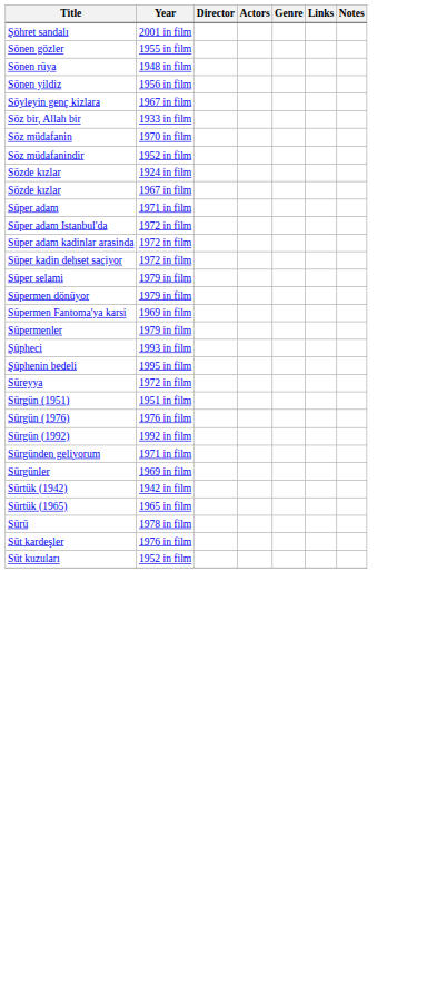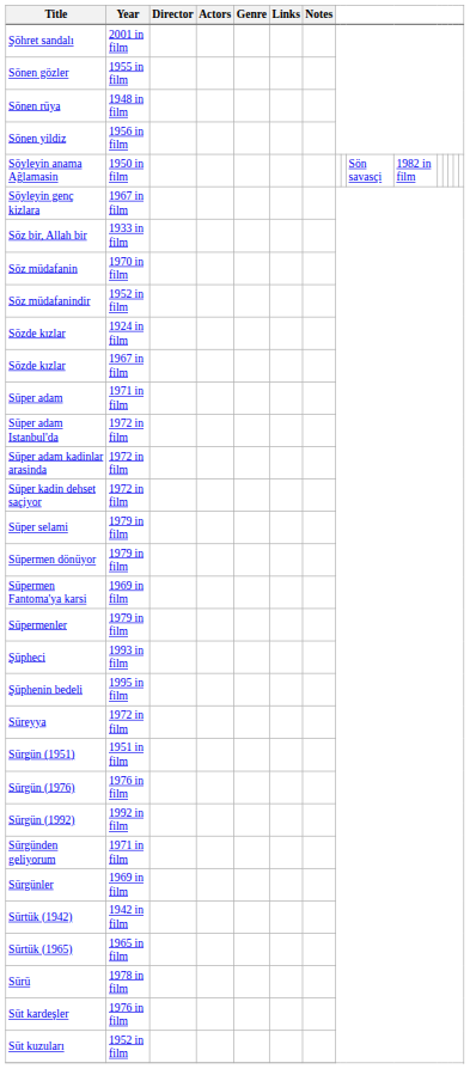 <table class="sortable wikitable" align=left border=1 cellpadding=6 cellspacing=0 style="margin: 0 0 0 1em; background: #ffffff; border: 1px #aaaaaa solid; border-collapse: collapse; text-align:left; font-size: 95%;">
 <tr style="text-align:center; background: #efefef; border-bottom:2px solid gray;">
 <th>Title</th>
 <th>Year</th>
 <th>Director</th>
 <th>Actors</th>
 <th>Genre</th>
 <th>Links</th>
 <th>Notes</th>
 </tr>
 <tr>
 <td><a href='#'>Şöhret sandalı</a></td>
 <td><a href='#'>2001 in film</a></td>
 <td></td>
 <td></td>
 <td></td>
 <td></td>
 <td></td>
 </tr>
 <tr>
 <td><a href='#'>Sönen gözler</a></td>
 <td><a href='#'>1955 in film</a></td>
 <td></td>
 <td></td>
 <td></td>
 <td></td>
 <td></td>
 </tr>
 <tr>
 <td><a href='#'>Sönen rüya</a></td>
 <td><a href='#'>1948 in film</a></td>
 <td></td>
 <td></td>
 <td></td>
 <td></td>
 <td></td>
 </tr>
 <tr>
 <td><a href='#'>Sönen yildiz</a></td>
 <td><a href='#'>1956 in film</a></td>
+<td></td>
+<td></td>
+<td></td>
+<td></td>
+<td></td>
+</tr>
+<tr>
+<td><a href='#'>Söyleyin anama Ağlamasin</a></td>
+<td><a href='#'>1950 in film</a></td>
+<td></td>
+<td></td>
+<td></td>
+<td></td>
+<td></td>
+<td></td>
+<td></td>
+<td><a href='#'>Sön savasçi</a></td>
+<td><a href='#'>1982 in film</a></td>
 <td></td>
 <td></td>
 <td></td>
 <td></td>
 <td></td>
 </tr>
 <tr>
 <td><a href='#'>Söyleyin genç kizlara</a></td>
 <td><a href='#'>1967 in film</a></td>
 <td></td>
 <td></td>
 <td></td>
 <td></td>
 <td></td>
 </tr>
 <tr>
 <td><a href='#'>Söz bir, Allah bir</a></td>
 <td><a href='#'>1933 in film</a></td>
 <td></td>
 <td></td>
 <td></td>
 <td></td>
 <td></td>
 </tr>
 <tr>
 <td><a href='#'>Söz müdafanin</a></td>
 <td><a href='#'>1970 in film</a></td>
 <td></td>
 <td></td>
 <td></td>
 <td></td>
 <td></td>
 </tr>
 <tr>
 <td><a href='#'>Söz müdafanindir</a></td>
 <td><a href='#'>1952 in film</a></td>
 <td></td>
 <td></td>
 <td></td>
 <td></td>
 <td></td>
 </tr>
 <tr>
 <td><a href='#'>Sözde kızlar</a></td>
 <td><a href='#'>1924 in film</a></td>
 <td></td>
 <td></td>
 <td></td>
 <td></td>
 <td></td>
 </tr>
 <tr>
 <td><a href='#'>Sözde kızlar</a></td>
 <td><a href='#'>1967 in film</a></td>
 <td></td>
 <td></td>
 <td></td>
 <td></td>
 <td></td>
 </tr>
 <tr>
 <td><a href='#'>Süper adam</a></td>
 <td><a href='#'>1971 in film</a></td>
 <td></td>
 <td></td>
 <td></td>
 <td></td>
 <td></td>
 </tr>
 <tr>
 <td><a href='#'>Süper adam Istanbul'da</a></td>
 <td><a href='#'>1972 in film</a></td>
 <td></td>
 <td></td>
 <td></td>
 <td></td>
 <td></td>
 </tr>
 <tr>
 <td><a href='#'>Süper adam kadinlar arasinda</a></td>
 <td><a href='#'>1972 in film</a></td>
 <td></td>
 <td></td>
 <td></td>
 <td></td>
 <td></td>
 </tr>
 <tr>
 <td><a href='#'>Süper kadin dehset saçiyor</a></td>
 <td><a href='#'>1972 in film</a></td>
 <td></td>
 <td></td>
 <td></td>
 <td></td>
 <td></td>
 </tr>
 <tr>
 <td><a href='#'>Süper selami</a></td>
 <td><a href='#'>1979 in film</a></td>
 <td></td>
 <td></td>
 <td></td>
 <td></td>
 <td></td>
 </tr>
 <tr>
 <td><a href='#'>Süpermen dönüyor</a></td>
 <td><a href='#'>1979 in film</a></td>
 <td></td>
 <td></td>
 <td></td>
 <td></td>
 <td></td>
 </tr>
 <tr>
 <td><a href='#'>Süpermen Fantoma'ya karsi</a></td>
 <td><a href='#'>1969 in film</a></td>
 <td></td>
 <td></td>
 <td></td>
 <td></td>
 <td></td>
 </tr>
 <tr>
 <td><a href='#'>Süpermenler</a></td>
 <td><a href='#'>1979 in film</a></td>
 <td></td>
 <td></td>
 <td></td>
 <td></td>
 <td></td>
 </tr>
 <tr>
 <td><a href='#'>Şüpheci</a></td>
 <td><a href='#'>1993 in film</a></td>
 <td></td>
 <td></td>
 <td></td>
 <td></td>
 <td></td>
 </tr>
 <tr>
 <td><a href='#'>Şüphenin bedeli</a></td>
 <td><a href='#'>1995 in film</a></td>
 <td></td>
 <td></td>
 <td></td>
 <td></td>
 <td></td>
 </tr>
 <tr>
 <td><a href='#'>Süreyya</a></td>
 <td><a href='#'>1972 in film</a></td>
 <td></td>
 <td></td>
 <td></td>
 <td></td>
 <td></td>
 </tr>
 <tr>
 <td><a href='#'>Sürgün (1951)</a></td>
 <td><a href='#'>1951 in film</a></td>
 <td></td>
 <td></td>
 <td></td>
 <td></td>
 <td></td>
 </tr>
 <tr>
 <td><a href='#'>Sürgün (1976)</a></td>
 <td><a href='#'>1976 in film</a></td>
 <td></td>
 <td></td>
 <td></td>
 <td></td>
 <td></td>
 </tr>
 <tr>
 <td><a href='#'>Sürgün (1992)</a></td>
 <td><a href='#'>1992 in film</a></td>
 <td></td>
 <td></td>
 <td></td>
 <td></td>
 <td></td>
 </tr>
 <tr>
 <td><a href='#'>Sürgünden geliyorum</a></td>
 <td><a href='#'>1971 in film</a></td>
 <td></td>
 <td></td>
 <td></td>
 <td></td>
 <td></td>
 </tr>
 <tr>
 <td><a href='#'>Sürgünler</a></td>
 <td><a href='#'>1969 in film</a></td>
 <td></td>
 <td></td>
 <td></td>
 <td></td>
 <td></td>
 </tr>
 <tr>
 <td><a href='#'>Sürtük (1942)</a></td>
 <td><a href='#'>1942 in film</a></td>
 <td></td>
 <td></td>
 <td></td>
 <td></td>
 <td></td>
 </tr>
 <tr>
 <td><a href='#'>Sürtük (1965)</a></td>
 <td><a href='#'>1965 in film</a></td>
 <td></td>
 <td></td>
 <td></td>
 <td></td>
 <td></td>
 </tr>
 <tr>
 <td><a href='#'>Sürü</a></td>
 <td><a href='#'>1978 in film</a></td>
 <td></td>
 <td></td>
 <td></td>
 <td></td>
 <td></td>
 </tr>
 <tr>
 <td><a href='#'>Süt kardeşler</a></td>
 <td><a href='#'>1976 in film</a></td>
 <td></td>
 <td></td>
 <td></td>
 <td></td>
 <td></td>
 </tr>
 <tr>
 <td><a href='#'>Süt kuzuları</a></td>
 <td><a href='#'>1952 in film</a></td>
 <td></td>
 <td></td>
 <td></td>
 <td></td>
 <td></td>
 </tr>
 <tr>
 </tr>
 </table>
